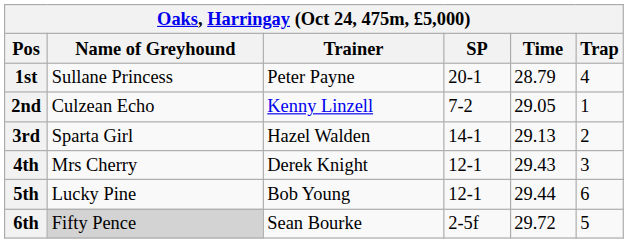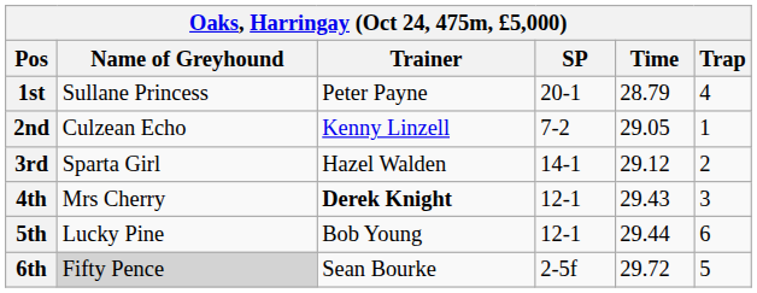 <table class="wikitable">
 <tr>
 <th colspan="6"><a href='#'>Oaks</a>, <a href='#'>Harringay</a> (Oct 24, 475m, £5,000)</th>
 </tr>
 <tr>
 <th width=30>Pos</th>
 <th width=180>Name of Greyhound</th>
 <th width=150>Trainer</th>
 <th width=50>SP</th>
 <th width=50>Time</th>
 <th width=30>Trap</th>
 </tr>
 <tr>
 <th>1st</th>
 <td>Sullane Princess</td>
 <td>Peter Payne</td>
 <td>20-1</td>
 <td>28.79</td>
 <td>4</td>
 </tr>
 <tr>
 <th>2nd</th>
 <td>Culzean Echo</td>
 <td><a href='#'>Kenny Linzell</a></td>
 <td>7-2</td>
 <td>29.05</td>
 <td>1</td>
 </tr>
 <tr>
 <th>3rd</th>
 <td>Sparta Girl</td>
 <td>Hazel Walden</td>
 <td>14-1</td>
-<td>29.13</td>
+<td>29.12</td>
 <td>2</td>
 </tr>
 <tr>
 <th>4th</th>
 <td>Mrs Cherry</td>
-<td>Derek Knight</td>
+<td><strong>Derek Knight</strong></td>
 <td>12-1</td>
 <td>29.43</td>
 <td>3</td>
 </tr>
 <tr>
 <th>5th</th>
 <td>Lucky Pine</td>
 <td>Bob Young</td>
 <td>12-1</td>
 <td>29.44</td>
 <td>6</td>
 </tr>
 <tr>
 <th>6th</th>
 <td style="background: lightgrey;">Fifty Pence</td>
 <td>Sean Bourke</td>
 <td>2-5f</td>
 <td>29.72</td>
 <td>5</td>
 </tr>
 </table>
